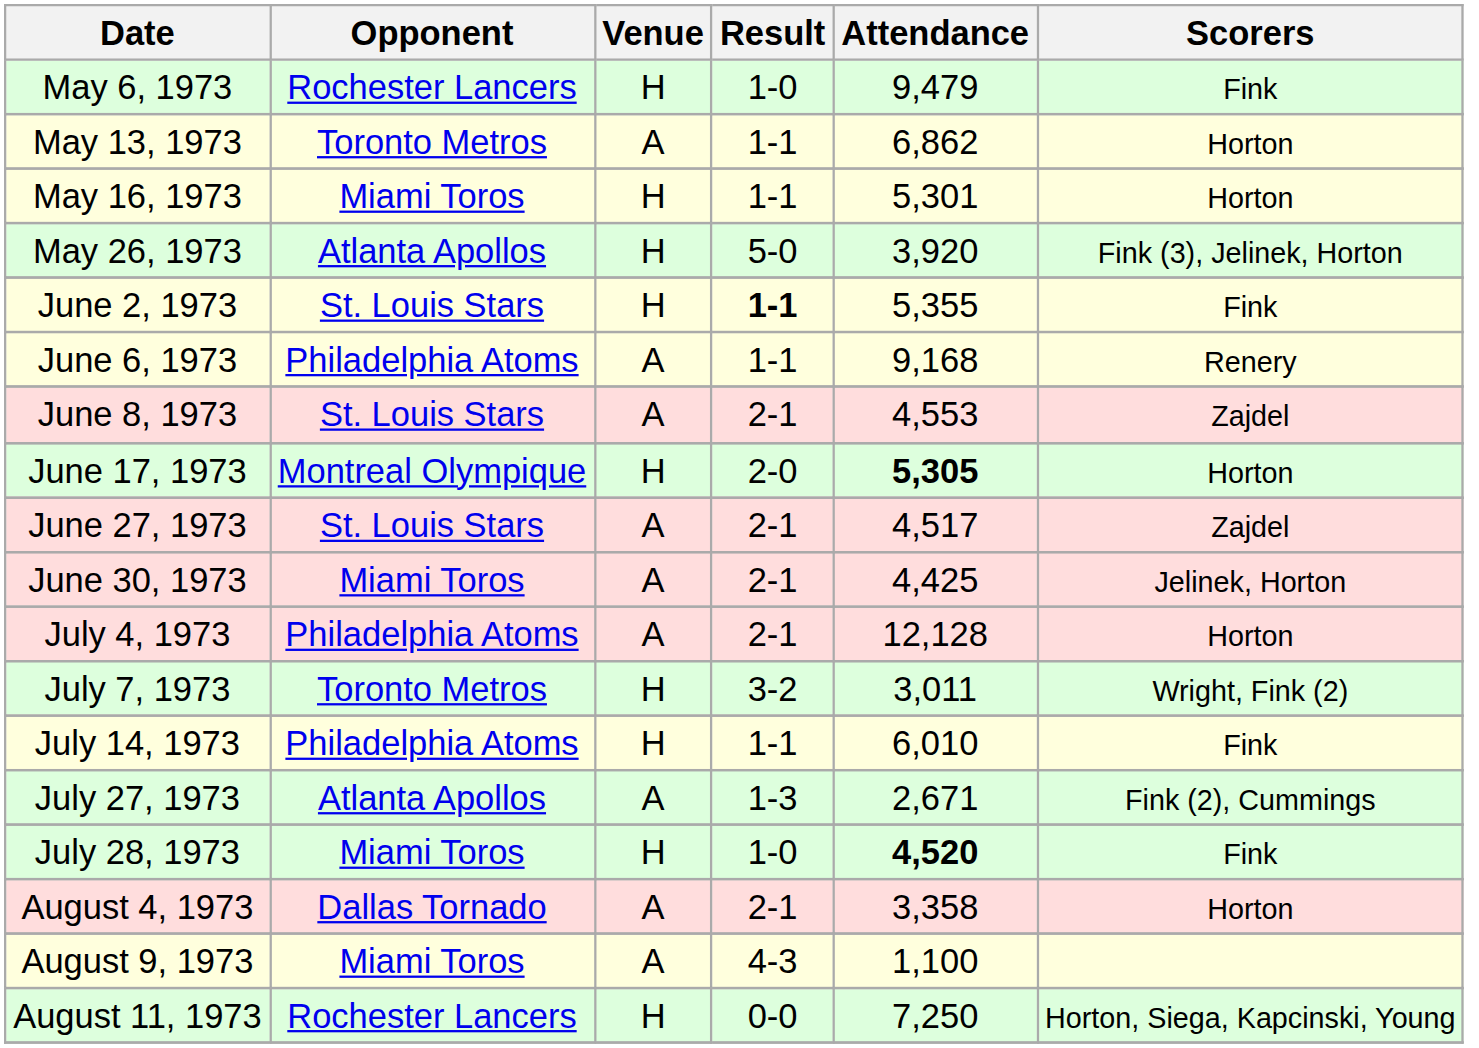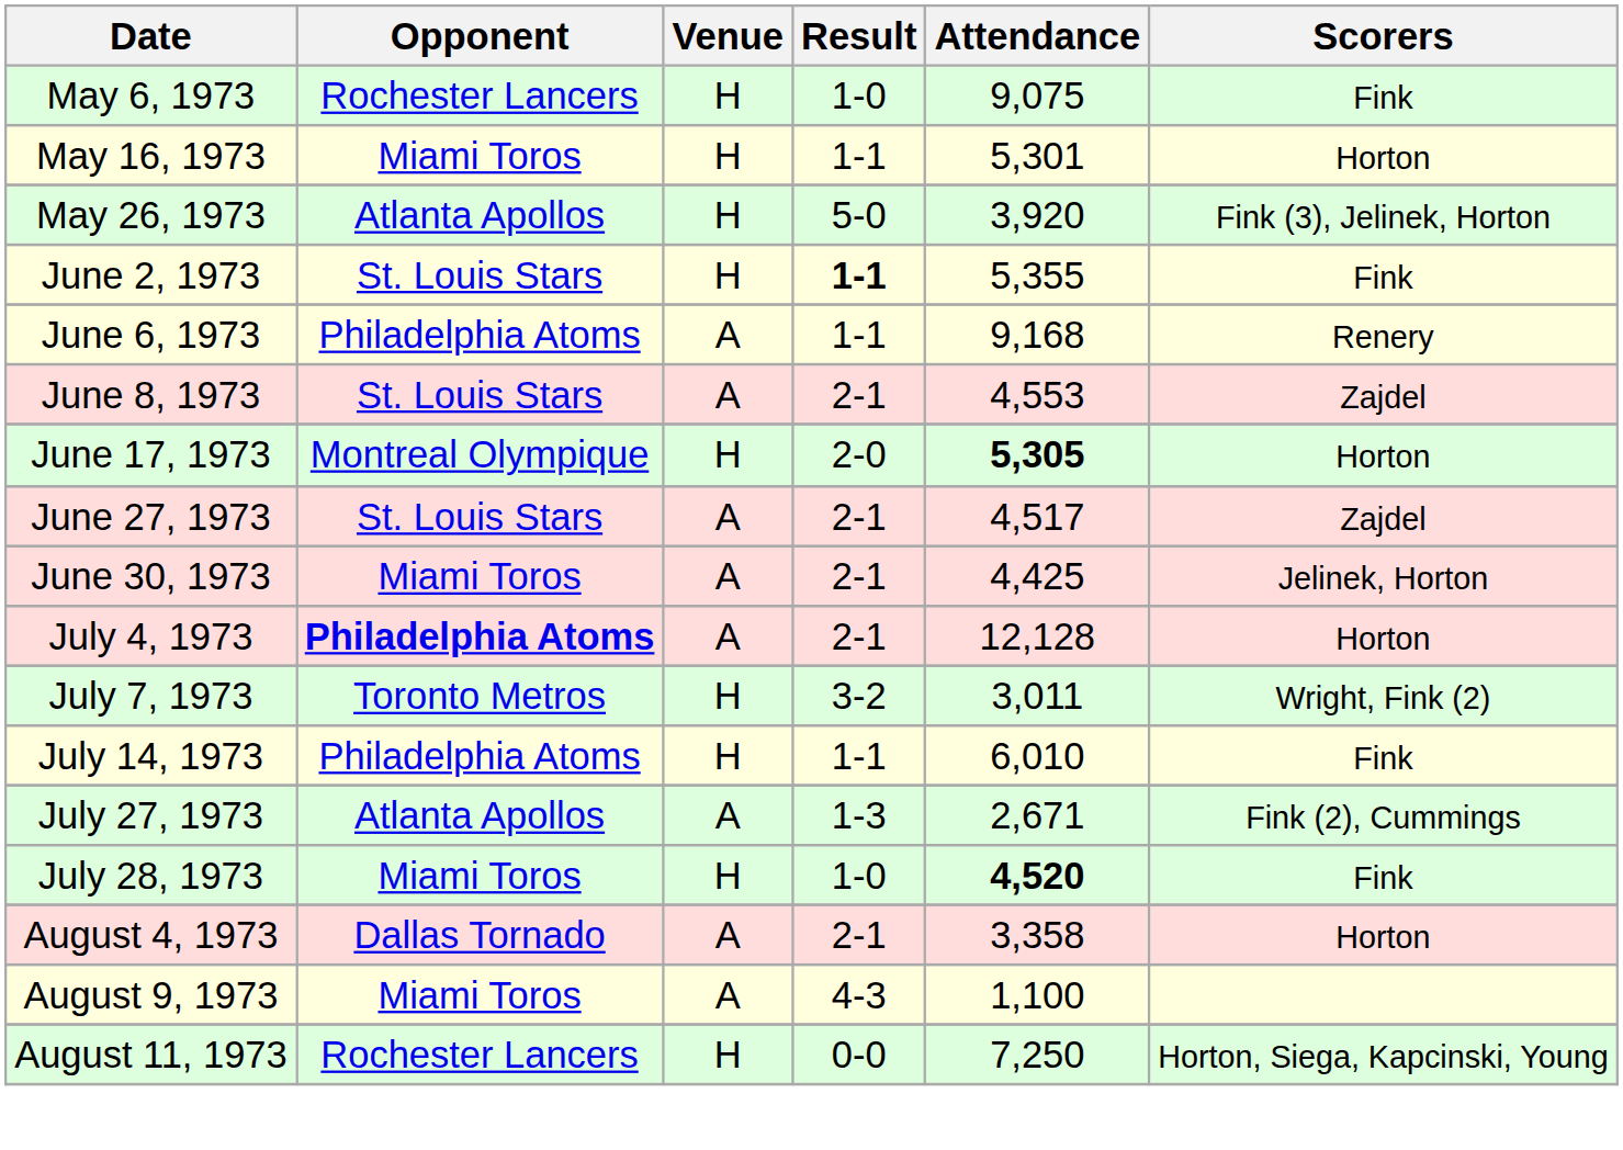 <table class="wikitable" style="font-size:95%; text-align:center">
 <tr>
 <th>Date</th>
 <th>Opponent</th>
 <th>Venue</th>
 <th>Result</th>
 <th>Attendance</th>
 <th>Scorers</th>
 </tr>
 <tr bgcolor="#ddffdd">
 <td>May 6, 1973</td>
 <td><a href='#'>Rochester Lancers</a></td>
 <td>H</td>
 <td>1-0</td>
-<td>9,479</td>
+<td>9,075</td>
 <td><small>Fink</small></td>
 </tr>
 <tr>
-</tr>
-<tr bgcolor="#ffffdd">
-<td>May 13, 1973</td>
-<td><a href='#'>Toronto Metros</a></td>
-<td>A</td>
-<td>1-1</td>
-<td>6,862</td>
-<td><small>Horton</small></td>
 </tr>
 <tr>
 </tr>
 <tr bgcolor="#ffffdd">
 <td>May 16, 1973</td>
 <td><a href='#'>Miami Toros</a></td>
 <td>H</td>
 <td>1-1</td>
 <td>5,301</td>
 <td><small>Horton</small></td>
 </tr>
 <tr>
 </tr>
 <tr bgcolor="#ddffdd">
 <td>May 26, 1973</td>
 <td><a href='#'>Atlanta Apollos</a></td>
 <td>H</td>
 <td>5-0</td>
 <td>3,920</td>
 <td><small>Fink (3), Jelinek, Horton</small></td>
 </tr>
 <tr>
 </tr>
 <tr bgcolor="#ffffdd">
 <td>June 2, 1973</td>
 <td><a href='#'>St. Louis Stars</a></td>
 <td>H</td>
 <td><strong>1-1</strong></td>
 <td>5,355</td>
 <td><small>Fink</small></td>
 </tr>
 <tr>
 </tr>
 <tr bgcolor="#ffffdd">
 <td>June 6, 1973</td>
 <td><a href='#'>Philadelphia Atoms</a></td>
 <td>A</td>
 <td>1-1</td>
 <td>9,168</td>
 <td><small>Renery</small></td>
 </tr>
 <tr>
 </tr>
 <tr bgcolor="#ffdddd">
 <td>June 8, 1973</td>
 <td><a href='#'>St. Louis Stars</a></td>
 <td>A</td>
 <td>2-1</td>
 <td>4,553</td>
 <td><small>Zajdel</small></td>
 </tr>
 <tr>
 </tr>
 <tr bgcolor="#ddffdd">
 <td>June 17, 1973</td>
 <td><a href='#'>Montreal Olympique</a></td>
 <td>H</td>
 <td>2-0</td>
 <td><strong>5,305</strong></td>
 <td><small>Horton</small></td>
 </tr>
 <tr>
 </tr>
 <tr bgcolor="#ffdddd">
 <td>June 27, 1973</td>
 <td><a href='#'>St. Louis Stars</a></td>
 <td>A</td>
 <td>2-1</td>
 <td>4,517</td>
 <td><small>Zajdel</small></td>
 </tr>
 <tr>
 </tr>
 <tr bgcolor="#ffdddd">
 <td>June 30, 1973</td>
 <td><a href='#'>Miami Toros</a></td>
 <td>A</td>
 <td>2-1</td>
 <td>4,425</td>
 <td><small>Jelinek, Horton</small></td>
 </tr>
 <tr>
 </tr>
 <tr bgcolor="#ffdddd">
 <td>July 4, 1973</td>
-<td><a href='#'>Philadelphia Atoms</a></td>
+<td><strong><a href='#'>Philadelphia Atoms</a></strong></td>
 <td>A</td>
 <td>2-1</td>
 <td>12,128</td>
 <td><small>Horton</small></td>
 </tr>
 <tr>
 </tr>
 <tr bgcolor="#ddffdd">
 <td>July 7, 1973</td>
 <td><a href='#'>Toronto Metros</a></td>
 <td>H</td>
 <td>3-2</td>
 <td>3,011</td>
 <td><small>Wright, Fink (2)</small></td>
 </tr>
 <tr>
 </tr>
 <tr bgcolor="#ffffdd">
 <td>July 14, 1973</td>
 <td><a href='#'>Philadelphia Atoms</a></td>
 <td>H</td>
 <td>1-1</td>
 <td>6,010</td>
 <td><small>Fink</small></td>
 </tr>
 <tr>
 </tr>
 <tr bgcolor="#ddffdd">
 <td>July 27, 1973</td>
 <td><a href='#'>Atlanta Apollos</a></td>
 <td>A</td>
 <td>1-3</td>
 <td>2,671</td>
 <td><small>Fink (2), Cummings</small></td>
 </tr>
 <tr>
 </tr>
 <tr bgcolor="#ddffdd">
 <td>July 28, 1973</td>
 <td><a href='#'>Miami Toros</a></td>
 <td>H</td>
 <td>1-0</td>
 <td><strong>4,520</strong></td>
 <td><small>Fink</small></td>
 </tr>
 <tr>
 </tr>
 <tr bgcolor="#ffdddd">
 <td>August 4, 1973</td>
 <td><a href='#'>Dallas Tornado</a></td>
 <td>A</td>
 <td>2-1</td>
 <td>3,358</td>
 <td><small>Horton</small></td>
 </tr>
 <tr>
 </tr>
 <tr bgcolor="#ffffdd">
 <td>August 9, 1973</td>
 <td><a href='#'>Miami Toros</a></td>
 <td>A</td>
 <td>4-3</td>
 <td>1,100</td>
 <td><small></small></td>
 </tr>
 <tr>
 </tr>
 <tr bgcolor="#ddffdd">
 <td>August 11, 1973</td>
 <td><a href='#'>Rochester Lancers</a></td>
 <td>H</td>
 <td>0-0</td>
 <td>7,250</td>
 <td><small>Horton, Siega, Kapcinski, Young</small></td>
 </tr>
 <tr>
 </tr>
 </table>
